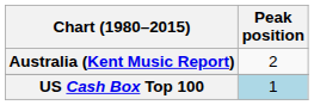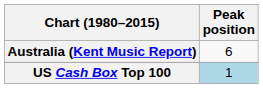 <table class="wikitable sortable plainrowheaders" style="text-align:center;">
 <tr>
 <th scope="col">Chart (1980–2015)</th>
 <th scope="col">Peak<br>position</th>
 </tr>
 <tr>
 <th scope="row">Australia (<a href='#'>Kent Music Report</a>)</th>
-<td>2</td>
+<td>6</td>
 </tr>
 <tr>
 </tr>
 <tr>
 </tr>
 <tr>
 </tr>
 <tr>
 </tr>
 <tr>
 </tr>
 <tr>
 </tr>
 <tr>
 <th scope="row">US <a href='#'><em>Cash Box</em></a> Top 100</th>
 <td style="background: lightblue;">1</td>
 </tr>
 </table>
